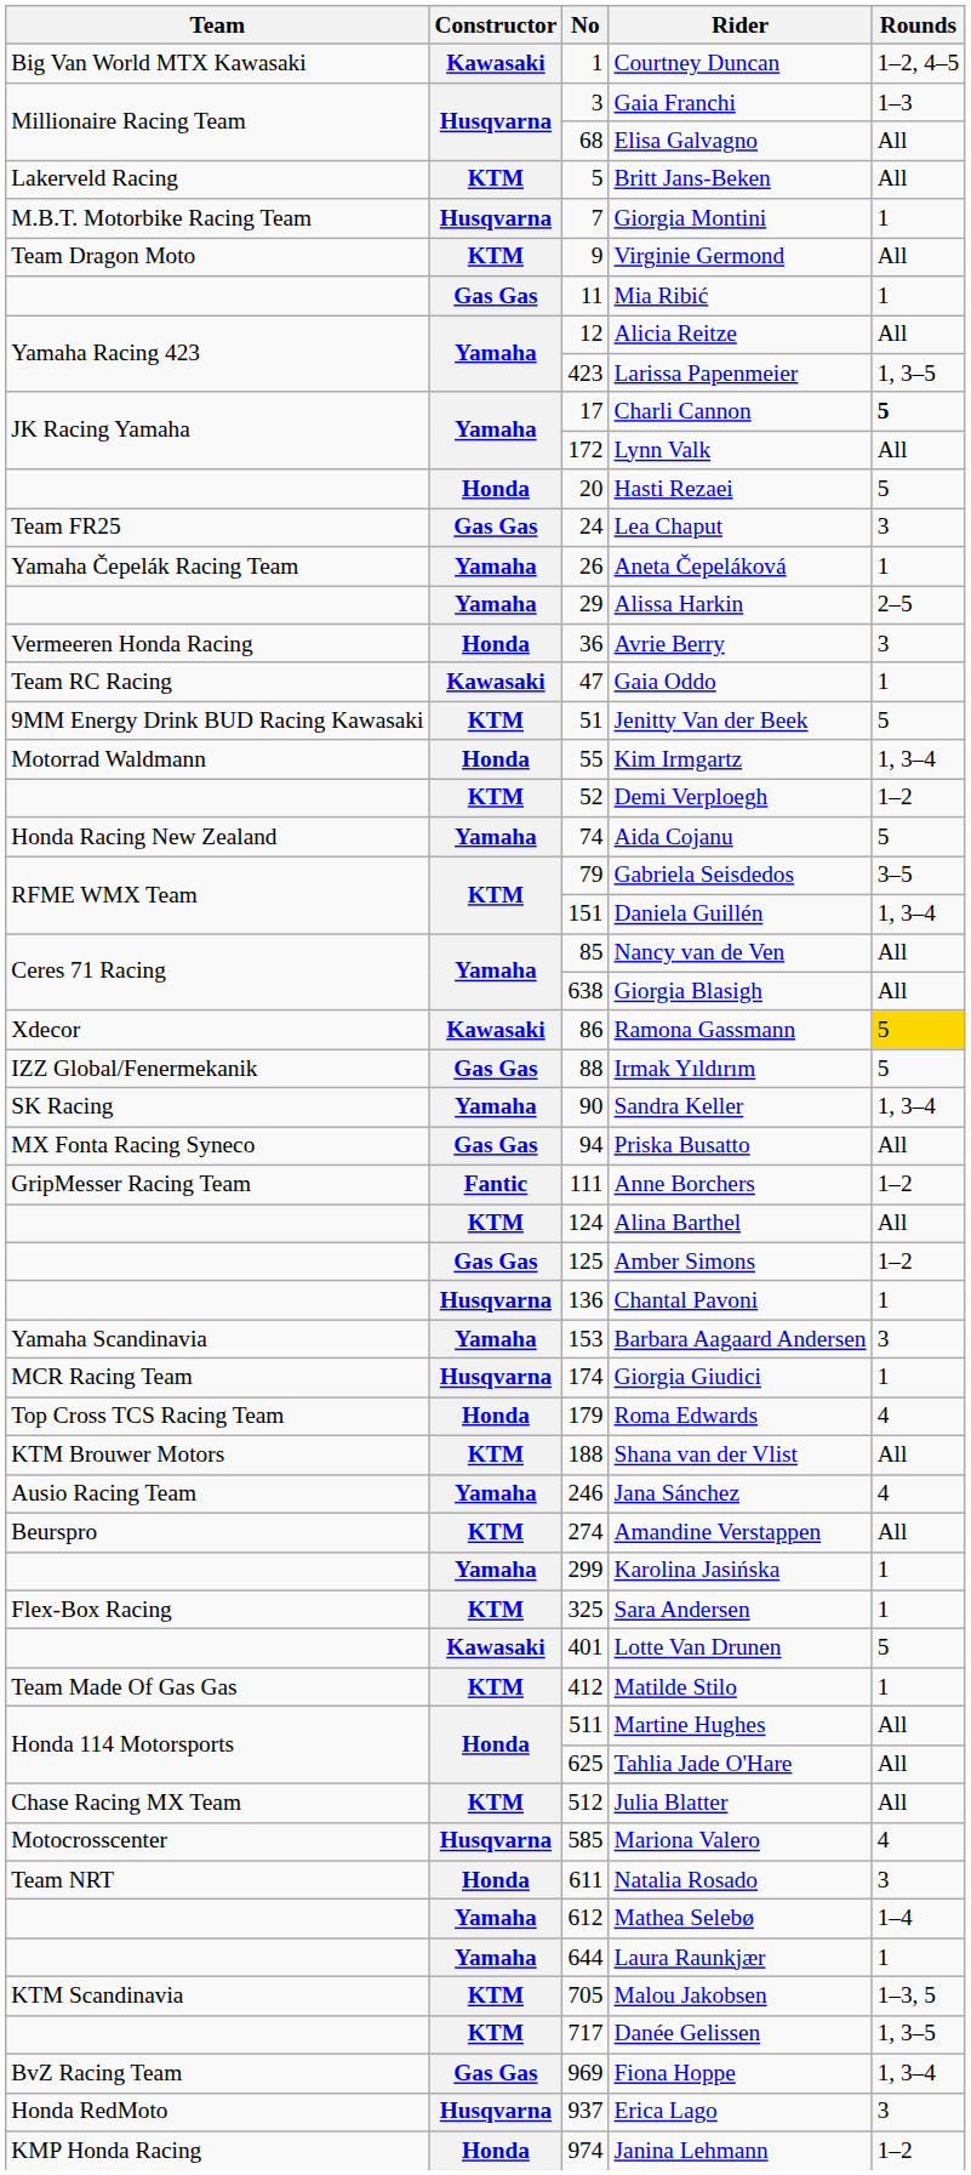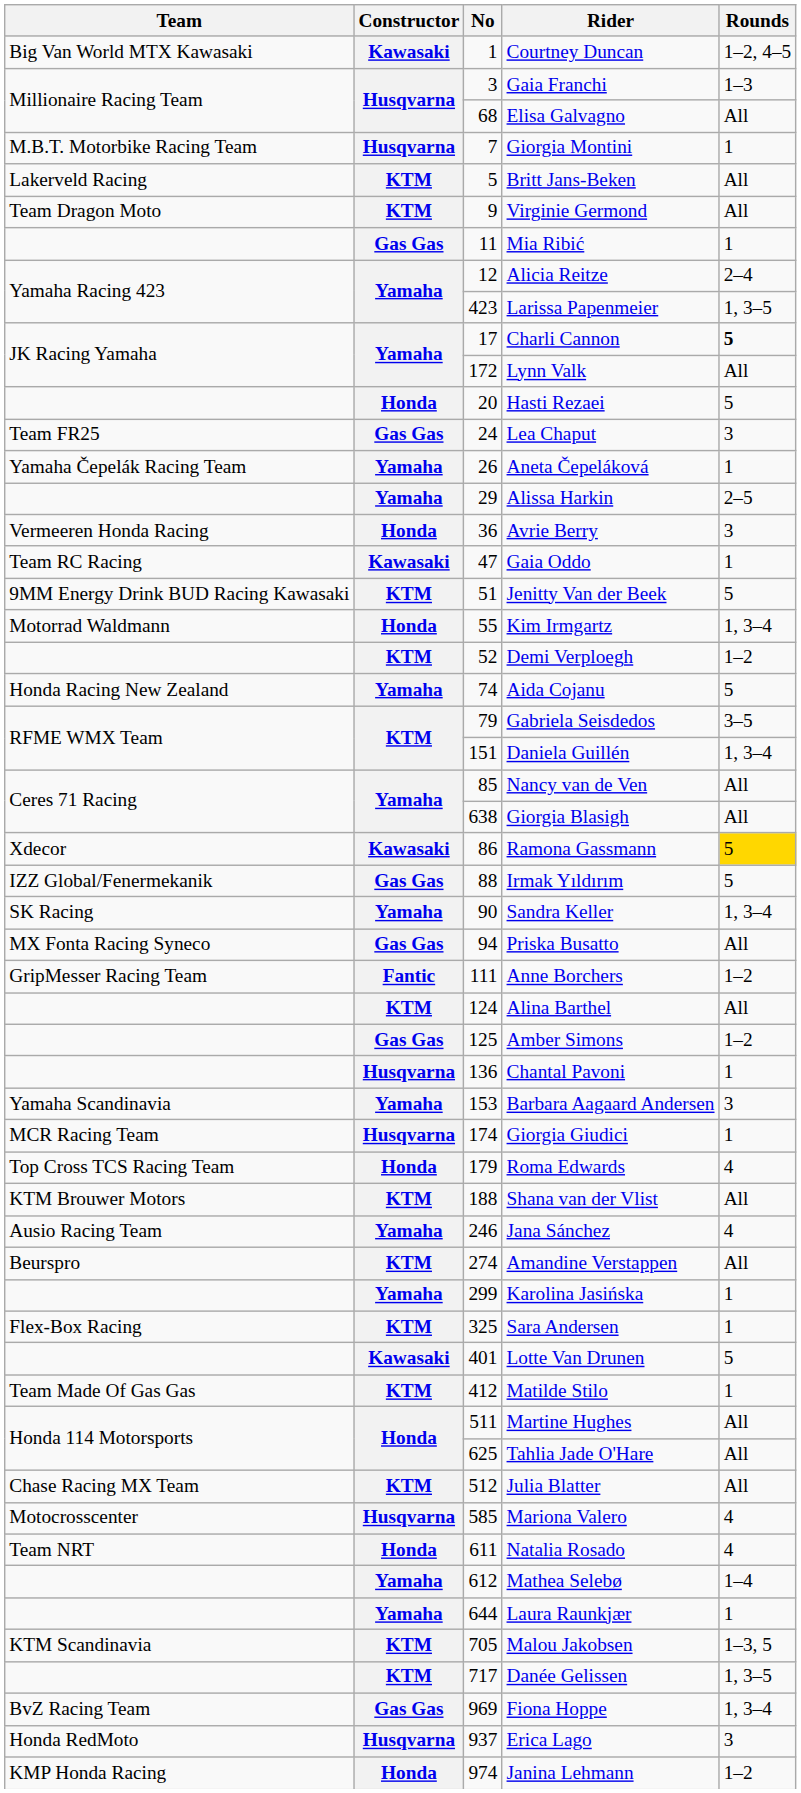 <table class="wikitable" style="font-size: 85%;">
 <tr>
 <th>Team</th>
 <th>Constructor</th>
 <th>No</th>
 <th>Rider</th>
 <th>Rounds</th>
 </tr>
 <tr>
 <td>Big Van World MTX Kawasaki</td>
 <th><a href='#'>Kawasaki</a></th>
 <td align="right">1</td>
 <td> <a href='#'>Courtney Duncan</a></td>
 <td>1–2, 4–5</td>
 </tr>
 <tr>
 <td rowspan=2>Millionaire Racing Team</td>
 <th rowspan=2><a href='#'>Husqvarna</a></th>
 <td align="right">3</td>
 <td> <a href='#'>Gaia Franchi</a></td>
 <td>1–3</td>
 </tr>
 <tr>
 <td align="right">68</td>
 <td> <a href='#'>Elisa Galvagno</a></td>
 <td>All</td>
 </tr>
 <tr>
+<td>M.B.T. Motorbike Racing Team</td>
+<th><a href='#'>Husqvarna</a></th>
+<td align="right">7</td>
+<td> <a href='#'>Giorgia Montini</a></td>
+<td>1</td>
+</tr>
+<tr>
 <td>Lakerveld Racing</td>
 <th><a href='#'>KTM</a></th>
 <td align="right">5</td>
 <td> <a href='#'>Britt Jans-Beken</a></td>
 <td>All</td>
-</tr>
-<tr>
-<td>M.B.T. Motorbike Racing Team</td>
-<th><a href='#'>Husqvarna</a></th>
-<td align="right">7</td>
-<td> <a href='#'>Giorgia Montini</a></td>
-<td>1</td>
 </tr>
 <tr>
 <td>Team Dragon Moto</td>
 <th><a href='#'>KTM</a></th>
 <td align="right">9</td>
 <td> <a href='#'>Virginie Germond</a></td>
 <td>All</td>
 </tr>
 <tr>
 <td></td>
 <th><a href='#'>Gas Gas</a></th>
 <td align="right">11</td>
 <td> <a href='#'>Mia Ribić</a></td>
 <td>1</td>
 </tr>
 <tr>
 <td rowspan=2>Yamaha Racing 423</td>
 <th rowspan=2><a href='#'>Yamaha</a></th>
 <td align="right">12</td>
 <td> <a href='#'>Alicia Reitze</a></td>
-<td>All</td>
+<td>2–4</td>
 </tr>
 <tr>
 <td align="right">423</td>
 <td> <a href='#'>Larissa Papenmeier</a></td>
 <td>1, 3–5</td>
 </tr>
 <tr>
 <td rowspan=2>JK Racing Yamaha</td>
 <th rowspan=2><a href='#'>Yamaha</a></th>
 <td align="right">17</td>
 <td> <a href='#'>Charli Cannon</a></td>
 <td><strong>5</strong></td>
 </tr>
 <tr>
 <td align="right">172</td>
 <td> <a href='#'>Lynn Valk</a></td>
 <td>All</td>
 </tr>
 <tr>
 <td></td>
 <th><a href='#'>Honda</a></th>
 <td align="right">20</td>
 <td> <a href='#'>Hasti Rezaei</a></td>
 <td>5</td>
 </tr>
 <tr>
 <td>Team FR25</td>
 <th><a href='#'>Gas Gas</a></th>
 <td align="right">24</td>
 <td> <a href='#'>Lea Chaput</a></td>
 <td>3</td>
 </tr>
 <tr>
 <td>Yamaha Čepelák Racing Team</td>
 <th><a href='#'>Yamaha</a></th>
 <td align="right">26</td>
 <td> <a href='#'>Aneta Čepeláková</a></td>
 <td>1</td>
 </tr>
 <tr>
 <td></td>
 <th><a href='#'>Yamaha</a></th>
 <td align="right">29</td>
 <td> <a href='#'>Alissa Harkin</a></td>
 <td>2–5</td>
 </tr>
 <tr>
 <td>Vermeeren Honda Racing</td>
 <th><a href='#'>Honda</a></th>
 <td align="right">36</td>
 <td> <a href='#'>Avrie Berry</a></td>
 <td>3</td>
 </tr>
 <tr>
 <td>Team RC Racing</td>
 <th><a href='#'>Kawasaki</a></th>
 <td align="right">47</td>
 <td> <a href='#'>Gaia Oddo</a></td>
 <td>1</td>
 </tr>
 <tr>
 <td>9MM Energy Drink BUD Racing Kawasaki</td>
 <th><a href='#'>KTM</a></th>
 <td align="right">51</td>
 <td> <a href='#'>Jenitty Van der Beek</a></td>
 <td>5</td>
 </tr>
 <tr>
 <td>Motorrad Waldmann</td>
 <th><a href='#'>Honda</a></th>
 <td align="right">55</td>
 <td> <a href='#'>Kim Irmgartz</a></td>
 <td>1, 3–4</td>
 </tr>
 <tr>
 <td></td>
 <th><a href='#'>KTM</a></th>
 <td align="right">52</td>
 <td> <a href='#'>Demi Verploegh</a></td>
 <td>1–2</td>
 </tr>
 <tr>
 <td>Honda Racing New Zealand</td>
 <th><a href='#'>Yamaha</a></th>
 <td align="right">74</td>
 <td> <a href='#'>Aida Cojanu</a></td>
 <td>5</td>
 </tr>
 <tr>
 <td rowspan=2>RFME WMX Team</td>
 <th rowspan=2><a href='#'>KTM</a></th>
 <td align="right">79</td>
 <td> <a href='#'>Gabriela Seisdedos</a></td>
 <td>3–5</td>
 </tr>
 <tr>
 <td align="right">151</td>
 <td> <a href='#'>Daniela Guillén</a></td>
 <td>1, 3–4</td>
 </tr>
 <tr>
 <td rowspan=2>Ceres 71 Racing</td>
 <th rowspan=2><a href='#'>Yamaha</a></th>
 <td align="right">85</td>
 <td> <a href='#'>Nancy van de Ven</a></td>
 <td>All</td>
 </tr>
 <tr>
 <td align="right">638</td>
 <td> <a href='#'>Giorgia Blasigh</a></td>
 <td>All</td>
 </tr>
 <tr>
 <td>Xdecor</td>
 <th><a href='#'>Kawasaki</a></th>
 <td align="right">86</td>
 <td> <a href='#'>Ramona Gassmann</a></td>
 <td style="background: gold;">5</td>
 </tr>
 <tr>
 <td>IZZ Global/Fenermekanik</td>
 <th><a href='#'>Gas Gas</a></th>
 <td align="right">88</td>
 <td> <a href='#'>Irmak Yıldırım</a></td>
 <td>5</td>
 </tr>
 <tr>
 <td>SK Racing</td>
 <th><a href='#'>Yamaha</a></th>
 <td align="right">90</td>
 <td> <a href='#'>Sandra Keller</a></td>
 <td>1, 3–4</td>
 </tr>
 <tr>
 <td>MX Fonta Racing Syneco</td>
 <th><a href='#'>Gas Gas</a></th>
 <td align="right">94</td>
 <td> <a href='#'>Priska Busatto</a></td>
 <td>All</td>
 </tr>
 <tr>
 <td>GripMesser Racing Team</td>
 <th><a href='#'>Fantic</a></th>
 <td align="right">111</td>
 <td> <a href='#'>Anne Borchers</a></td>
 <td>1–2</td>
 </tr>
 <tr>
 <td></td>
 <th><a href='#'>KTM</a></th>
 <td align="right">124</td>
 <td> <a href='#'>Alina Barthel</a></td>
 <td>All</td>
 </tr>
 <tr>
 <td></td>
 <th><a href='#'>Gas Gas</a></th>
 <td align="right">125</td>
 <td> <a href='#'>Amber Simons</a></td>
 <td>1–2</td>
 </tr>
 <tr>
 <td></td>
 <th><a href='#'>Husqvarna</a></th>
 <td align="right">136</td>
 <td> <a href='#'>Chantal Pavoni</a></td>
 <td>1</td>
 </tr>
 <tr>
 <td>Yamaha Scandinavia</td>
 <th><a href='#'>Yamaha</a></th>
 <td align="right">153</td>
 <td> <a href='#'>Barbara Aagaard Andersen</a></td>
 <td>3</td>
 </tr>
 <tr>
 <td>MCR Racing Team</td>
 <th><a href='#'>Husqvarna</a></th>
 <td align="right">174</td>
 <td> <a href='#'>Giorgia Giudici</a></td>
 <td>1</td>
 </tr>
 <tr>
 <td>Top Cross TCS Racing Team</td>
 <th><a href='#'>Honda</a></th>
 <td align="right">179</td>
 <td> <a href='#'>Roma Edwards</a></td>
 <td>4</td>
 </tr>
 <tr>
 <td>KTM Brouwer Motors</td>
 <th><a href='#'>KTM</a></th>
 <td align="right">188</td>
 <td> <a href='#'>Shana van der Vlist</a></td>
 <td>All</td>
 </tr>
 <tr>
 <td>Ausio Racing Team</td>
 <th><a href='#'>Yamaha</a></th>
 <td align="right">246</td>
 <td> <a href='#'>Jana Sánchez</a></td>
 <td>4</td>
 </tr>
 <tr>
 <td>Beurspro</td>
 <th><a href='#'>KTM</a></th>
 <td align="right">274</td>
 <td> <a href='#'>Amandine Verstappen</a></td>
 <td>All</td>
 </tr>
 <tr>
 <td></td>
 <th><a href='#'>Yamaha</a></th>
 <td align="right">299</td>
 <td> <a href='#'>Karolina Jasińska</a></td>
 <td>1</td>
 </tr>
 <tr>
 <td>Flex-Box Racing</td>
 <th><a href='#'>KTM</a></th>
 <td align="right">325</td>
 <td> <a href='#'>Sara Andersen</a></td>
 <td>1</td>
 </tr>
 <tr>
 <td></td>
 <th><a href='#'>Kawasaki</a></th>
 <td align="right">401</td>
 <td> <a href='#'>Lotte Van Drunen</a></td>
 <td>5</td>
 </tr>
 <tr>
 <td>Team Made Of Gas Gas</td>
 <th><a href='#'>KTM</a></th>
 <td align="right">412</td>
 <td> <a href='#'>Matilde Stilo</a></td>
 <td>1</td>
 </tr>
 <tr>
 <td rowspan=2>Honda 114 Motorsports</td>
 <th rowspan=2><a href='#'>Honda</a></th>
 <td align="right">511</td>
 <td> <a href='#'>Martine Hughes</a></td>
 <td>All</td>
 </tr>
 <tr>
 <td align="right">625</td>
 <td> <a href='#'>Tahlia Jade O'Hare</a></td>
 <td>All</td>
 </tr>
 <tr>
 <td>Chase Racing MX Team</td>
 <th><a href='#'>KTM</a></th>
 <td align="right">512</td>
 <td> <a href='#'>Julia Blatter</a></td>
 <td>All</td>
 </tr>
 <tr>
 <td>Motocrosscenter</td>
 <th><a href='#'>Husqvarna</a></th>
 <td align="right">585</td>
 <td> <a href='#'>Mariona Valero</a></td>
 <td>4</td>
 </tr>
 <tr>
 <td>Team NRT</td>
 <th><a href='#'>Honda</a></th>
 <td align="right">611</td>
 <td> <a href='#'>Natalia Rosado</a></td>
-<td>3</td>
+<td>4</td>
 </tr>
 <tr>
 <td></td>
 <th><a href='#'>Yamaha</a></th>
 <td align="right">612</td>
 <td> <a href='#'>Mathea Selebø</a></td>
 <td>1–4</td>
 </tr>
 <tr>
 <td></td>
 <th><a href='#'>Yamaha</a></th>
 <td align="right">644</td>
 <td> <a href='#'>Laura Raunkjær</a></td>
 <td>1</td>
 </tr>
 <tr>
 <td>KTM Scandinavia</td>
 <th><a href='#'>KTM</a></th>
 <td align="right">705</td>
 <td> <a href='#'>Malou Jakobsen</a></td>
 <td>1–3, 5</td>
 </tr>
 <tr>
 <td></td>
 <th><a href='#'>KTM</a></th>
 <td align="right">717</td>
 <td> <a href='#'>Danée Gelissen</a></td>
 <td>1, 3–5</td>
 </tr>
 <tr>
 <td>BvZ Racing Team</td>
 <th><a href='#'>Gas Gas</a></th>
 <td align="right">969</td>
 <td> <a href='#'>Fiona Hoppe</a></td>
 <td>1, 3–4</td>
 </tr>
 <tr>
 <td>Honda RedMoto</td>
 <th><a href='#'>Husqvarna</a></th>
 <td align="right">937</td>
 <td> <a href='#'>Erica Lago</a></td>
 <td>3</td>
 </tr>
 <tr>
 <td>KMP Honda Racing</td>
 <th><a href='#'>Honda</a></th>
 <td align="right">974</td>
 <td> <a href='#'>Janina Lehmann</a></td>
 <td>1–2</td>
 </tr>
 </table>
